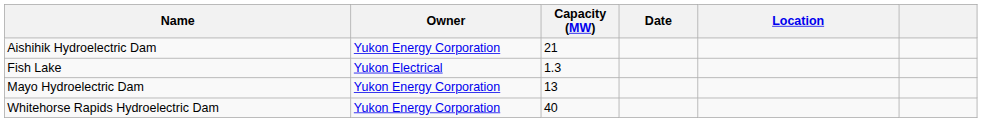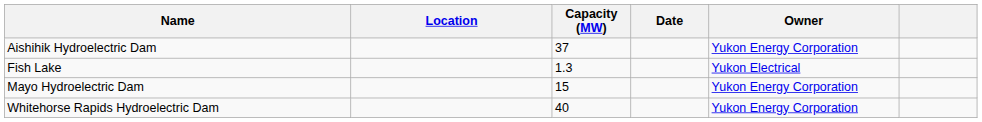 <table class="wikitable sortable">
 <tr>
 <th width="31%">Name</th>
-<th width="17%">Owner</th>
+<th width="18%"><a href='#'>Location</a></th>
 <th width="7%">Capacity (<a href='#'>MW</a>)</th>
 <th width="7%">Date</th>
-<th width="18%"><a href='#'>Location</a></th>
+<th width="17%">Owner</th>
 <th width="7%"></th>
 </tr>
 <tr>
 <td>Aishihik Hydroelectric Dam</td>
+<td></td>
+<td>37</td>
+<td></td>
 <td><a href='#'>Yukon Energy Corporation</a></td>
-<td>21</td>
-<td></td>
-<td></td>
 <td></td>
 </tr>
 <tr>
 <td>Fish Lake</td>
-<td><a href='#'>Yukon Electrical</a></td>
+<td></td>
 <td>1.3</td>
 <td></td>
-<td></td>
+<td><a href='#'>Yukon Electrical</a></td>
 <td></td>
 </tr>
 <tr>
 <td>Mayo Hydroelectric Dam</td>
+<td></td>
+<td>15</td>
+<td></td>
 <td><a href='#'>Yukon Energy Corporation</a></td>
-<td>13</td>
-<td></td>
-<td></td>
 <td></td>
 </tr>
 <tr>
 <td>Whitehorse Rapids Hydroelectric Dam</td>
-<td><a href='#'>Yukon Energy Corporation</a></td>
+<td></td>
 <td>40</td>
 <td></td>
-<td></td>
+<td><a href='#'>Yukon Energy Corporation</a></td>
 <td></td>
 </tr>
 </table>
